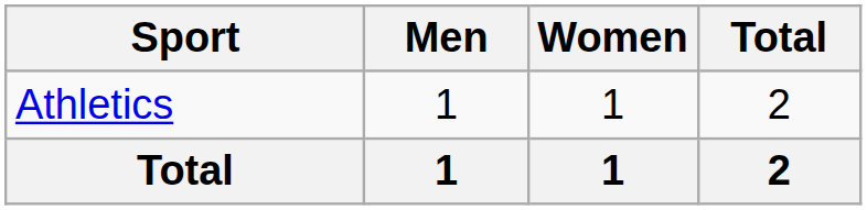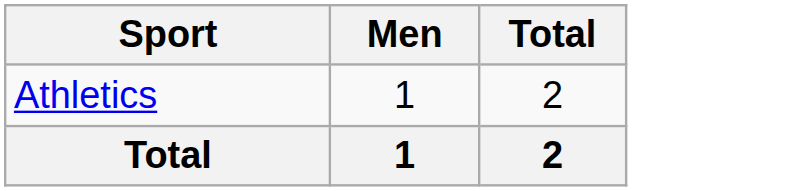 <table class="wikitable sortable" style=text-align:center>
 <tr>
 <th width=130>Sport</th>
 <th width=55>Men</th>
-<th width=55>Women</th>
 <th width=55>Total</th>
 </tr>
 <tr>
 <td align=left><a href='#'>Athletics</a></td>
-<td>1</td>
 <td>1</td>
 <td>2</td>
 </tr>
 <tr>
 <th>Total</th>
 <th>1</th>
-<th>1</th>
 <th>2</th>
 </tr>
 </table>
